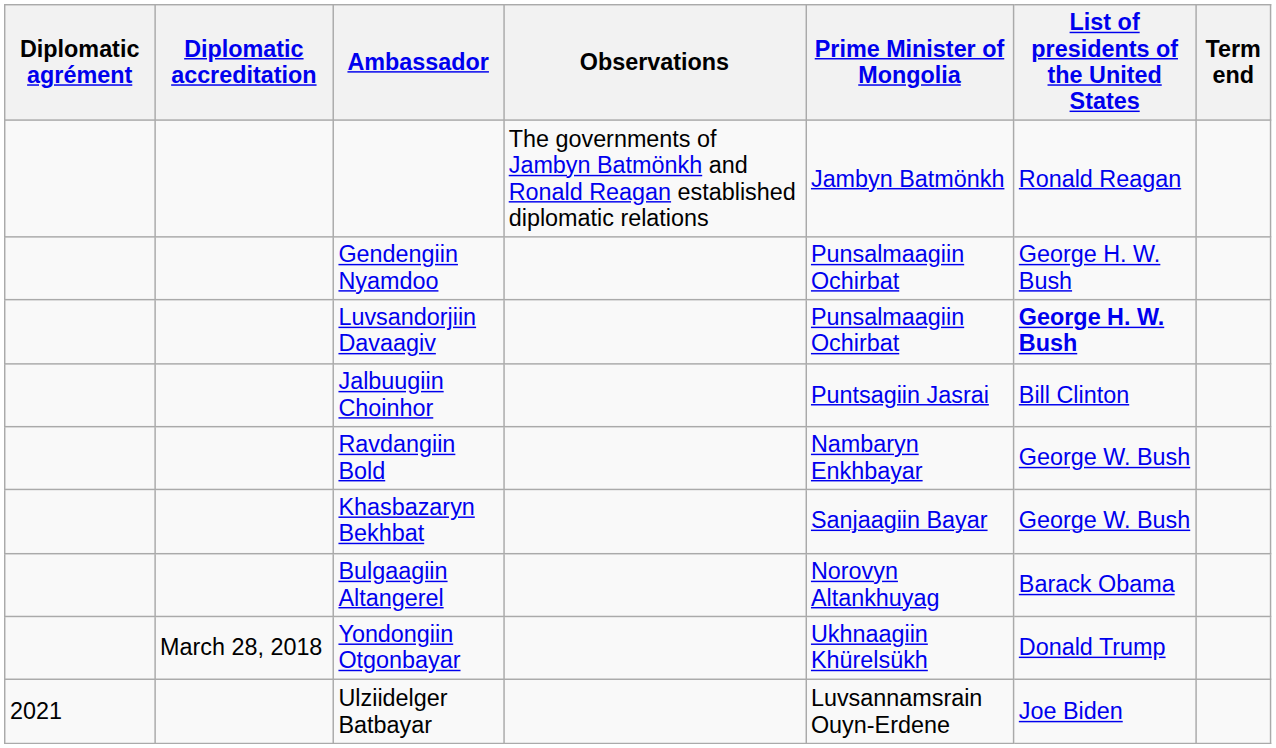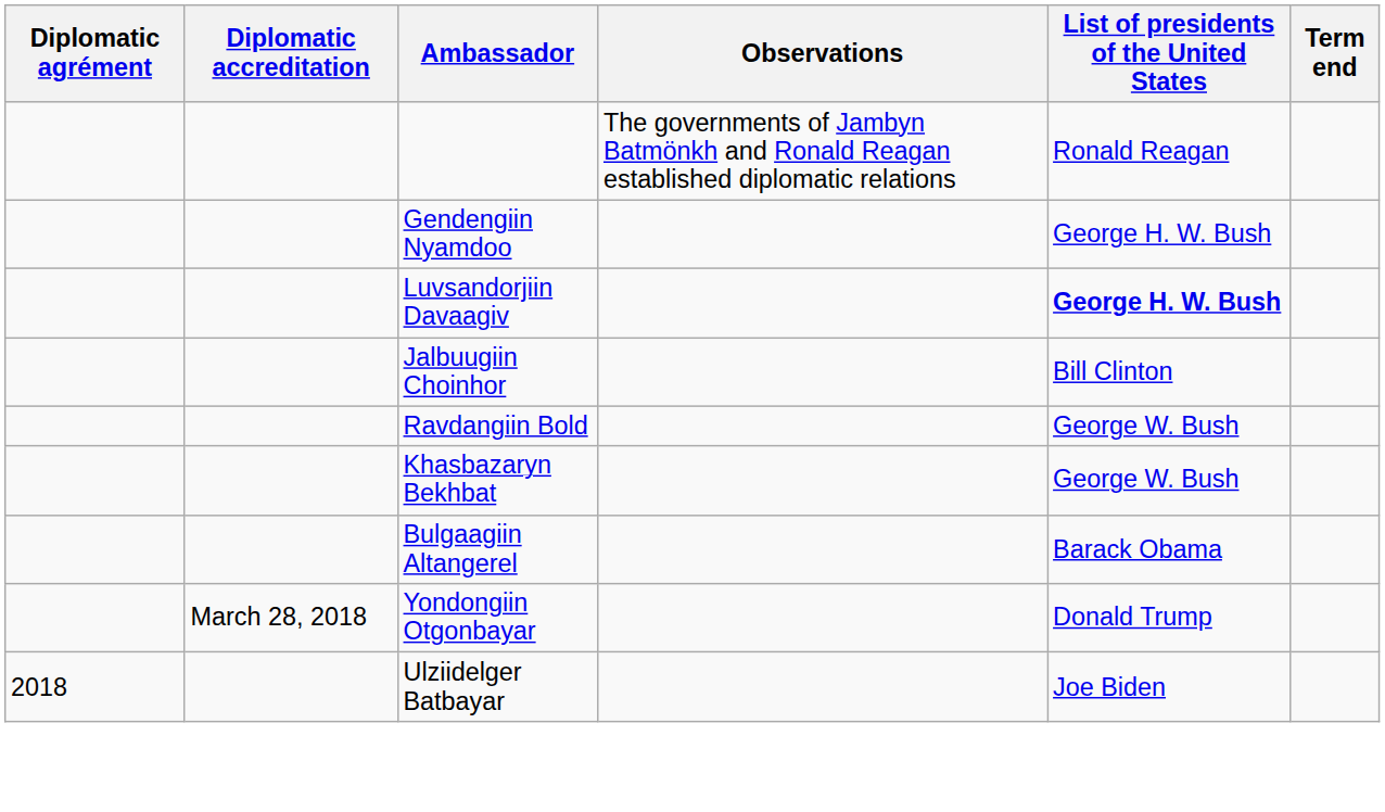 <table class="wikitable sortable">
 <tr>
 <th>Diplomatic <a href='#'>agrément</a></th>
 <th><a href='#'>Diplomatic accreditation</a></th>
 <th><a href='#'>Ambassador</a></th>
 <th>Observations</th>
-<th><a href='#'>Prime Minister of Mongolia</a></th>
 <th><a href='#'>List of presidents of the United States</a></th>
 <th>Term end</th>
 </tr>
 <tr>
 <td></td>
 <td></td>
 <td></td>
 <td>The governments of <a href='#'>Jambyn Batmönkh</a> and <a href='#'>Ronald Reagan</a> established diplomatic relations</td>
-<td><a href='#'>Jambyn Batmönkh</a></td>
 <td><a href='#'>Ronald Reagan</a></td>
 <td></td>
 </tr>
 <tr>
 <td></td>
 <td></td>
 <td><a href='#'>Gendengiin Nyamdoo</a></td>
 <td></td>
-<td><a href='#'>Punsalmaagiin Ochirbat</a></td>
 <td><a href='#'>George H. W. Bush</a></td>
 <td></td>
 </tr>
 <tr>
 <td></td>
 <td></td>
 <td><a href='#'>Luvsandorjiin Davaagiv</a></td>
 <td></td>
-<td><a href='#'>Punsalmaagiin Ochirbat</a></td>
 <td><strong><a href='#'>George H. W. Bush</a></strong></td>
 <td></td>
 </tr>
 <tr>
 <td></td>
 <td></td>
 <td><a href='#'>Jalbuugiin Choinhor</a></td>
 <td></td>
-<td><a href='#'>Puntsagiin Jasrai</a></td>
 <td><a href='#'>Bill Clinton</a></td>
 <td></td>
 </tr>
 <tr>
 <td></td>
 <td></td>
 <td><a href='#'>Ravdangiin Bold</a></td>
 <td></td>
-<td><a href='#'>Nambaryn Enkhbayar</a></td>
 <td><a href='#'>George W. Bush</a></td>
 <td></td>
 </tr>
 <tr>
 <td></td>
 <td></td>
 <td><a href='#'>Khasbazaryn Bekhbat</a></td>
 <td></td>
-<td><a href='#'>Sanjaagiin Bayar</a></td>
 <td><a href='#'>George W. Bush</a></td>
 <td></td>
 </tr>
 <tr>
 <td></td>
 <td></td>
 <td><a href='#'>Bulgaagiin Altangerel</a></td>
 <td></td>
-<td><a href='#'>Norovyn Altankhuyag</a></td>
 <td><a href='#'>Barack Obama</a></td>
 <td></td>
 </tr>
 <tr>
 <td></td>
 <td>March 28, 2018</td>
 <td><a href='#'>Yondongiin Otgonbayar</a></td>
 <td></td>
-<td><a href='#'>Ukhnaagiin Khürelsükh</a></td>
 <td><a href='#'>Donald Trump</a></td>
 <td></td>
 </tr>
 <tr>
-<td>2021</td>
+<td>2018</td>
 <td></td>
 <td>Ulziidelger Batbayar</td>
 <td></td>
-<td>Luvsannamsrain Ouyn-Erdene</td>
 <td><a href='#'>Joe Biden</a></td>
 <td></td>
 </tr>
 </table>
